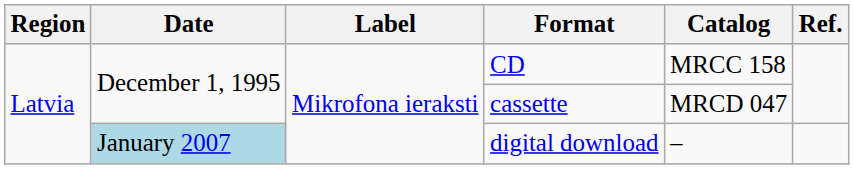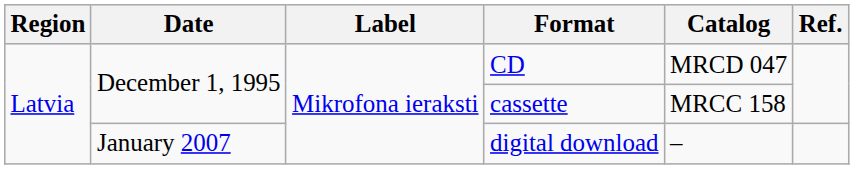 <table class="wikitable">
 <tr>
 <th>Region</th>
 <th>Date</th>
 <th>Label</th>
 <th>Format</th>
 <th>Catalog</th>
 <th>Ref.</th>
 </tr>
 <tr>
 <td rowspan="3"><a href='#'>Latvia</a></td>
 <td rowspan="2">December 1, 1995</td>
 <td rowspan="3"><a href='#'>Mikrofona ieraksti</a></td>
 <td><a href='#'>CD</a></td>
-<td>MRCC 158</td>
+<td>MRCD 047</td>
 <td rowspan="2"></td>
 </tr>
 <tr>
 <td><a href='#'>cassette</a></td>
-<td>MRCD 047</td>
+<td>MRCC 158</td>
 </tr>
 <tr>
-<td style="background: lightblue;">January <a href='#'>2007</a></td>
+<td>January <a href='#'>2007</a></td>
 <td><a href='#'>digital download</a></td>
 <td>–</td>
 <td><br></td>
 </tr>
 </table>
